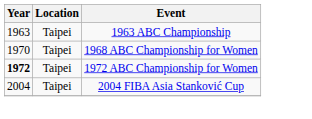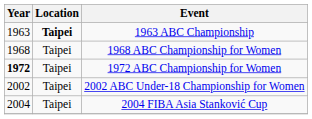 <table class="wikitable sortable" style="text-align:center">
 <tr>
 <th>Year</th>
 <th>Location</th>
 <th>Event</th>
 </tr>
 <tr>
 <td>1963</td>
-<td>Taipei</td>
+<td><strong>Taipei</strong></td>
 <td><a href='#'>1963 ABC Championship</a></td>
 </tr>
 <tr>
-<td>1970</td>
+<td>1968</td>
 <td>Taipei</td>
 <td><a href='#'>1968 ABC Championship for Women</a></td>
 </tr>
 <tr>
 <td><strong>1972</strong></td>
 <td>Taipei</td>
 <td><a href='#'>1972 ABC Championship for Women</a></td>
 </tr>
 <tr>
+<td>2002</td>
+<td>Taipei</td>
+<td><a href='#'>2002 ABC Under-18 Championship for Women</a></td>
+</tr>
+<tr>
 <td>2004</td>
 <td>Taipei</td>
 <td><a href='#'>2004 FIBA Asia Stanković Cup</a></td>
 </tr>
 <tr>
 </tr>
 </table>
